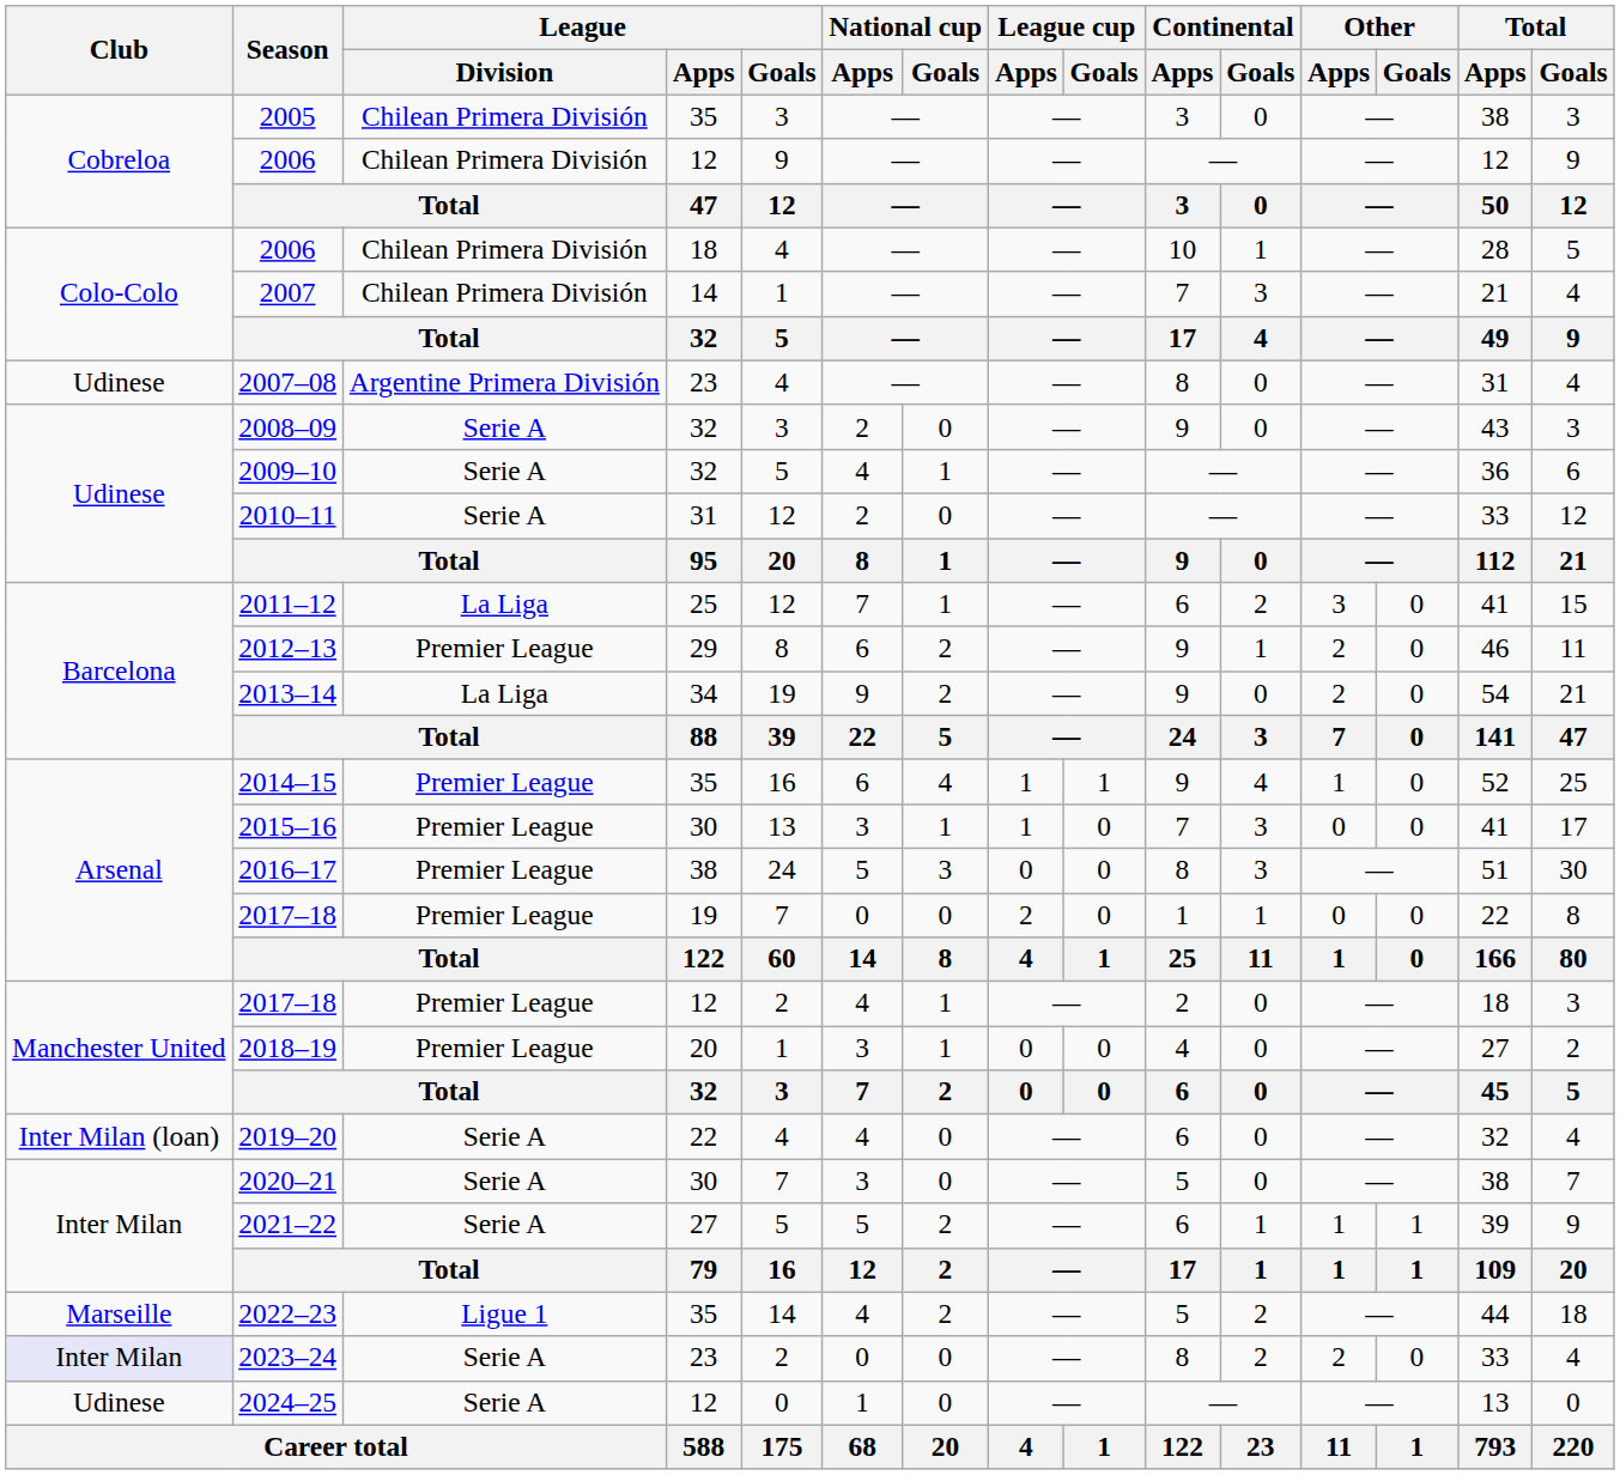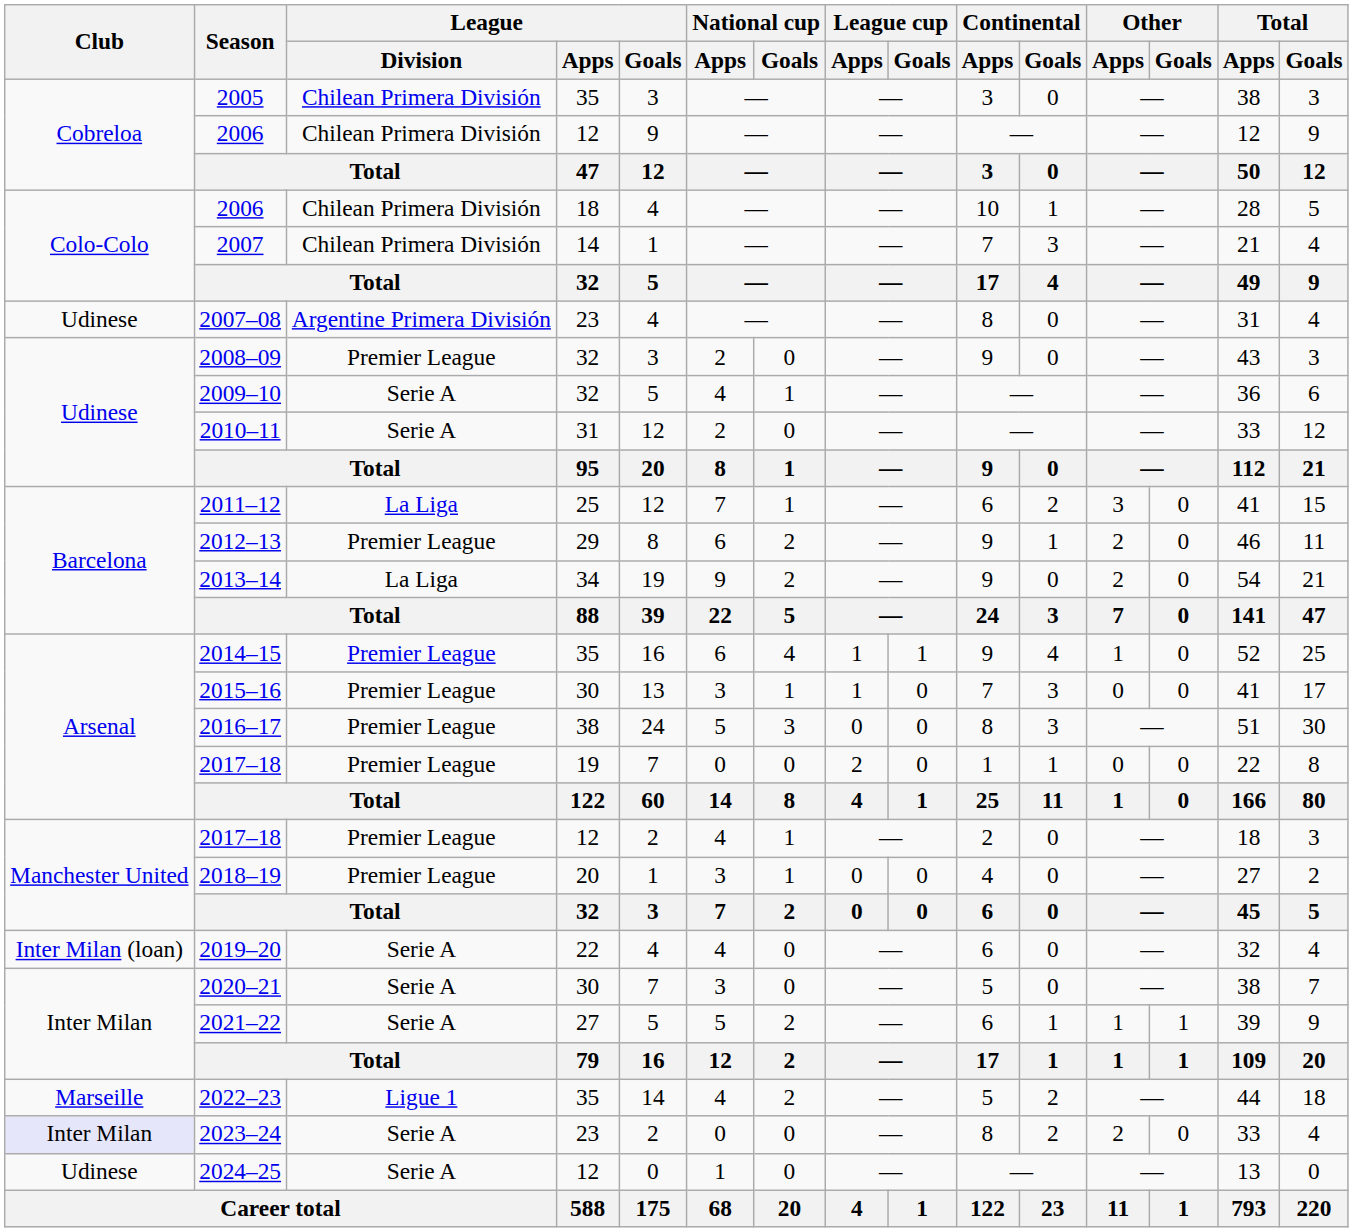 <table class="wikitable" style="text-align:center">
 <tr>
 <th rowspan="2">Club</th>
 <th rowspan="2">Season</th>
 <th colspan="3">League</th>
 <th colspan="2">National cup</th>
 <th colspan="2">League cup</th>
 <th colspan="2">Continental</th>
 <th colspan="2">Other</th>
 <th colspan="2">Total</th>
 </tr>
 <tr>
 <th>Division</th>
 <th>Apps</th>
 <th>Goals</th>
 <th>Apps</th>
 <th>Goals</th>
 <th>Apps</th>
 <th>Goals</th>
 <th>Apps</th>
 <th>Goals</th>
 <th>Apps</th>
 <th>Goals</th>
 <th>Apps</th>
 <th>Goals</th>
 </tr>
 <tr>
 <td rowspan="3"><a href='#'>Cobreloa</a></td>
 <td><a href='#'>2005</a></td>
 <td><a href='#'>Chilean Primera División</a></td>
 <td>35</td>
 <td>3</td>
 <td colspan="2">—</td>
 <td colspan="2">—</td>
 <td>3</td>
 <td>0</td>
 <td colspan="2">—</td>
 <td>38</td>
 <td>3</td>
 </tr>
 <tr>
 <td><a href='#'>2006</a></td>
 <td>Chilean Primera División</td>
 <td>12</td>
 <td>9</td>
 <td colspan="2">—</td>
 <td colspan="2">—</td>
 <td colspan="2">—</td>
 <td colspan="2">—</td>
 <td>12</td>
 <td>9</td>
 </tr>
 <tr>
 <th colspan="2">Total</th>
 <th>47</th>
 <th>12</th>
 <th colspan="2">—</th>
 <th colspan="2">—</th>
 <th>3</th>
 <th>0</th>
 <th colspan="2">—</th>
 <th>50</th>
 <th>12</th>
 </tr>
 <tr>
 <td rowspan=3><a href='#'>Colo-Colo</a></td>
 <td><a href='#'>2006</a></td>
 <td>Chilean Primera División</td>
 <td>18</td>
 <td>4</td>
 <td colspan="2">—</td>
 <td colspan="2">—</td>
 <td>10</td>
 <td>1</td>
 <td colspan="2">—</td>
 <td>28</td>
 <td>5</td>
 </tr>
 <tr>
 <td><a href='#'>2007</a></td>
 <td>Chilean Primera División</td>
 <td>14</td>
 <td>1</td>
 <td colspan="2">—</td>
 <td colspan="2">—</td>
 <td>7</td>
 <td>3</td>
 <td colspan="2">—</td>
 <td>21</td>
 <td>4</td>
 </tr>
 <tr>
 <th colspan="2">Total</th>
 <th>32</th>
 <th>5</th>
 <th colspan="2">—</th>
 <th colspan="2">—</th>
 <th>17</th>
 <th>4</th>
 <th colspan="2">—</th>
 <th>49</th>
 <th>9</th>
 </tr>
 <tr>
 <td>Udinese</td>
 <td><a href='#'>2007–08</a></td>
 <td><a href='#'>Argentine Primera División</a></td>
 <td>23</td>
 <td>4</td>
 <td colspan="2">—</td>
 <td colspan="2">—</td>
 <td>8</td>
 <td>0</td>
 <td colspan="2">—</td>
 <td>31</td>
 <td>4</td>
 </tr>
 <tr>
 <td rowspan="4"><a href='#'>Udinese</a></td>
 <td><a href='#'>2008–09</a></td>
-<td><a href='#'>Serie A</a></td>
+<td>Premier League</td>
 <td>32</td>
 <td>3</td>
 <td>2</td>
 <td>0</td>
 <td colspan="2">—</td>
 <td>9</td>
 <td>0</td>
 <td colspan="2">—</td>
 <td>43</td>
 <td>3</td>
 </tr>
 <tr>
 <td><a href='#'>2009–10</a></td>
 <td>Serie A</td>
 <td>32</td>
 <td>5</td>
 <td>4</td>
 <td>1</td>
 <td colspan="2">—</td>
 <td colspan="2">—</td>
 <td colspan="2">—</td>
 <td>36</td>
 <td>6</td>
 </tr>
 <tr>
 <td><a href='#'>2010–11</a></td>
 <td>Serie A</td>
 <td>31</td>
 <td>12</td>
 <td>2</td>
 <td>0</td>
 <td colspan="2">—</td>
 <td colspan="2">—</td>
 <td colspan="2">—</td>
 <td>33</td>
 <td>12</td>
 </tr>
 <tr>
 <th colspan="2">Total</th>
 <th>95</th>
 <th>20</th>
 <th>8</th>
 <th>1</th>
 <th colspan="2">—</th>
 <th>9</th>
 <th>0</th>
 <th colspan="2">—</th>
 <th>112</th>
 <th>21</th>
 </tr>
 <tr>
 <td rowspan="4"><a href='#'>Barcelona</a></td>
 <td><a href='#'>2011–12</a></td>
 <td><a href='#'>La Liga</a></td>
 <td>25</td>
 <td>12</td>
 <td>7</td>
 <td>1</td>
 <td colspan="2">—</td>
 <td>6</td>
 <td>2</td>
 <td>3</td>
 <td>0</td>
 <td>41</td>
 <td>15</td>
 </tr>
 <tr>
 <td><a href='#'>2012–13</a></td>
 <td>Premier League</td>
 <td>29</td>
 <td>8</td>
 <td>6</td>
 <td>2</td>
 <td colspan="2">—</td>
 <td>9</td>
 <td>1</td>
 <td>2</td>
 <td>0</td>
 <td>46</td>
 <td>11</td>
 </tr>
 <tr>
 <td><a href='#'>2013–14</a></td>
 <td>La Liga</td>
 <td>34</td>
 <td>19</td>
 <td>9</td>
 <td>2</td>
 <td colspan="2">—</td>
 <td>9</td>
 <td>0</td>
 <td>2</td>
 <td>0</td>
 <td>54</td>
 <td>21</td>
 </tr>
 <tr>
 <th colspan="2">Total</th>
 <th>88</th>
 <th>39</th>
 <th>22</th>
 <th>5</th>
 <th colspan="2">—</th>
 <th>24</th>
 <th>3</th>
 <th>7</th>
 <th>0</th>
 <th>141</th>
 <th>47</th>
 </tr>
 <tr>
 <td rowspan="5"><a href='#'>Arsenal</a></td>
 <td><a href='#'>2014–15</a></td>
 <td><a href='#'>Premier League</a></td>
 <td>35</td>
 <td>16</td>
 <td>6</td>
 <td>4</td>
 <td>1</td>
 <td>1</td>
 <td>9</td>
 <td>4</td>
 <td>1</td>
 <td>0</td>
 <td>52</td>
 <td>25</td>
 </tr>
 <tr>
 <td><a href='#'>2015–16</a></td>
 <td>Premier League</td>
 <td>30</td>
 <td>13</td>
 <td>3</td>
 <td>1</td>
 <td>1</td>
 <td>0</td>
 <td>7</td>
 <td>3</td>
 <td>0</td>
 <td>0</td>
 <td>41</td>
 <td>17</td>
 </tr>
 <tr>
 <td><a href='#'>2016–17</a></td>
 <td>Premier League</td>
 <td>38</td>
 <td>24</td>
 <td>5</td>
 <td>3</td>
 <td>0</td>
 <td>0</td>
 <td>8</td>
 <td>3</td>
 <td colspan="2">—</td>
 <td>51</td>
 <td>30</td>
 </tr>
 <tr>
 <td><a href='#'>2017–18</a></td>
 <td>Premier League</td>
 <td>19</td>
 <td>7</td>
 <td>0</td>
 <td>0</td>
 <td>2</td>
 <td>0</td>
 <td>1</td>
 <td>1</td>
 <td>0</td>
 <td>0</td>
 <td>22</td>
 <td>8</td>
 </tr>
 <tr>
 <th colspan=2>Total</th>
 <th>122</th>
 <th>60</th>
 <th>14</th>
 <th>8</th>
 <th>4</th>
 <th>1</th>
 <th>25</th>
 <th>11</th>
 <th>1</th>
 <th>0</th>
 <th>166</th>
 <th>80</th>
 </tr>
 <tr>
 <td rowspan=3><a href='#'>Manchester United</a></td>
 <td><a href='#'>2017–18</a></td>
 <td>Premier League</td>
 <td>12</td>
 <td>2</td>
 <td>4</td>
 <td>1</td>
 <td colspan="2">—</td>
 <td>2</td>
 <td>0</td>
 <td colspan="2">—</td>
 <td>18</td>
 <td>3</td>
 </tr>
 <tr>
 <td><a href='#'>2018–19</a></td>
 <td>Premier League</td>
 <td>20</td>
 <td>1</td>
 <td>3</td>
 <td>1</td>
 <td>0</td>
 <td>0</td>
 <td>4</td>
 <td>0</td>
 <td colspan="2">—</td>
 <td>27</td>
 <td>2</td>
 </tr>
 <tr>
 <th colspan=2>Total</th>
 <th>32</th>
 <th>3</th>
 <th>7</th>
 <th>2</th>
 <th>0</th>
 <th>0</th>
 <th>6</th>
 <th>0</th>
 <th colspan="2">—</th>
 <th>45</th>
 <th>5</th>
 </tr>
 <tr>
 <td><a href='#'>Inter Milan</a> (loan)</td>
 <td><a href='#'>2019–20</a></td>
 <td>Serie A</td>
 <td>22</td>
 <td>4</td>
 <td>4</td>
 <td>0</td>
 <td colspan="2">—</td>
 <td>6</td>
 <td>0</td>
 <td colspan="2">—</td>
 <td>32</td>
 <td>4</td>
 </tr>
 <tr>
 <td rowspan="3">Inter Milan</td>
 <td><a href='#'>2020–21</a></td>
 <td>Serie A</td>
 <td>30</td>
 <td>7</td>
 <td>3</td>
 <td>0</td>
 <td colspan="2">—</td>
 <td>5</td>
 <td>0</td>
 <td colspan="2">—</td>
 <td>38</td>
 <td>7</td>
 </tr>
 <tr>
 <td><a href='#'>2021–22</a></td>
 <td>Serie A</td>
 <td>27</td>
 <td>5</td>
 <td>5</td>
 <td>2</td>
 <td colspan="2">—</td>
 <td>6</td>
 <td>1</td>
 <td>1</td>
 <td>1</td>
 <td>39</td>
 <td>9</td>
 </tr>
 <tr>
 <th colspan="2">Total</th>
 <th>79</th>
 <th>16</th>
 <th>12</th>
 <th>2</th>
 <th colspan="2">—</th>
 <th>17</th>
 <th>1</th>
 <th>1</th>
 <th>1</th>
 <th>109</th>
 <th>20</th>
 </tr>
 <tr>
 <td><a href='#'>Marseille</a></td>
 <td><a href='#'>2022–23</a></td>
 <td><a href='#'>Ligue 1</a></td>
 <td>35</td>
 <td>14</td>
 <td>4</td>
 <td>2</td>
 <td colspan="2">—</td>
 <td>5</td>
 <td>2</td>
 <td colspan="2">—</td>
 <td>44</td>
 <td>18</td>
 </tr>
 <tr>
 <td style="background: lavender;">Inter Milan</td>
 <td><a href='#'>2023–24</a></td>
 <td>Serie A</td>
 <td>23</td>
 <td>2</td>
 <td>0</td>
 <td>0</td>
 <td colspan="2">—</td>
 <td>8</td>
 <td>2</td>
 <td>2</td>
 <td>0</td>
 <td>33</td>
 <td>4</td>
 </tr>
 <tr>
 <td>Udinese</td>
 <td><a href='#'>2024–25</a></td>
 <td>Serie A</td>
 <td>12</td>
 <td>0</td>
 <td>1</td>
 <td>0</td>
 <td colspan="2">—</td>
 <td colspan="2">—</td>
 <td colspan="2">—</td>
 <td>13</td>
 <td>0</td>
 </tr>
 <tr>
 <th colspan="3">Career total</th>
 <th>588</th>
 <th>175</th>
 <th>68</th>
 <th>20</th>
 <th>4</th>
 <th>1</th>
 <th>122</th>
 <th>23</th>
 <th>11</th>
 <th>1</th>
 <th>793</th>
 <th>220</th>
 </tr>
 </table>
